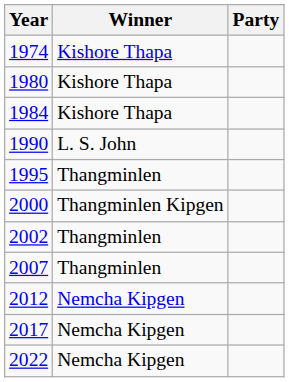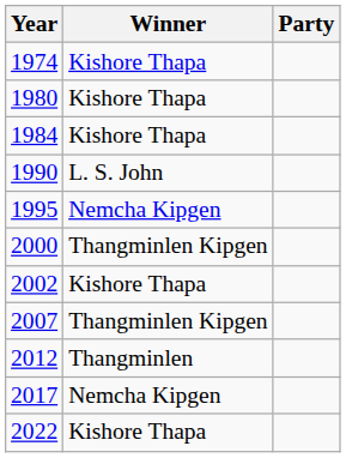 <table class="wikitable">
 <tr>
 <th>Year</th>
 <th>Winner</th>
 <th colspan="2">Party</th>
 </tr>
 <tr>
 <td><a href='#'>1974</a></td>
 <td><a href='#'>Kishore Thapa</a></td>
 <td></td>
 </tr>
 <tr>
 <td><a href='#'>1980</a></td>
 <td>Kishore Thapa</td>
 <td></td>
 </tr>
 <tr>
 <td><a href='#'>1984</a></td>
 <td>Kishore Thapa</td>
 <td></td>
 </tr>
 <tr>
 <td><a href='#'>1990</a></td>
 <td>L. S. John</td>
 <td></td>
 </tr>
 <tr>
 <td><a href='#'>1995</a></td>
-<td>Thangminlen</td>
+<td><a href='#'>Nemcha Kipgen</a></td>
 <td></td>
 </tr>
 <tr>
 <td><a href='#'>2000</a></td>
 <td>Thangminlen Kipgen</td>
 <td></td>
 </tr>
 <tr>
 <td><a href='#'>2002</a></td>
-<td>Thangminlen</td>
+<td>Kishore Thapa</td>
 <td></td>
 </tr>
 <tr>
 <td><a href='#'>2007</a></td>
-<td>Thangminlen</td>
+<td>Thangminlen Kipgen</td>
 <td></td>
 </tr>
 <tr>
 <td><a href='#'>2012</a></td>
-<td><a href='#'>Nemcha Kipgen</a></td>
+<td>Thangminlen</td>
 <td></td>
 </tr>
 <tr>
 <td><a href='#'>2017</a></td>
 <td>Nemcha Kipgen</td>
 <td></td>
 </tr>
 <tr>
 <td><a href='#'>2022</a></td>
-<td>Nemcha Kipgen</td>
+<td>Kishore Thapa</td>
 <td></td>
 </tr>
 </table>
